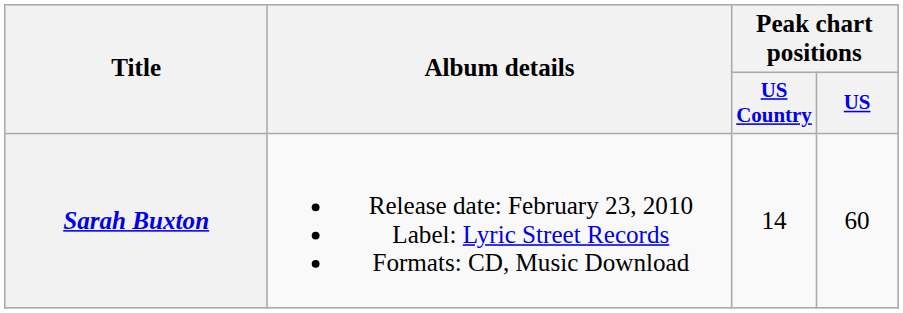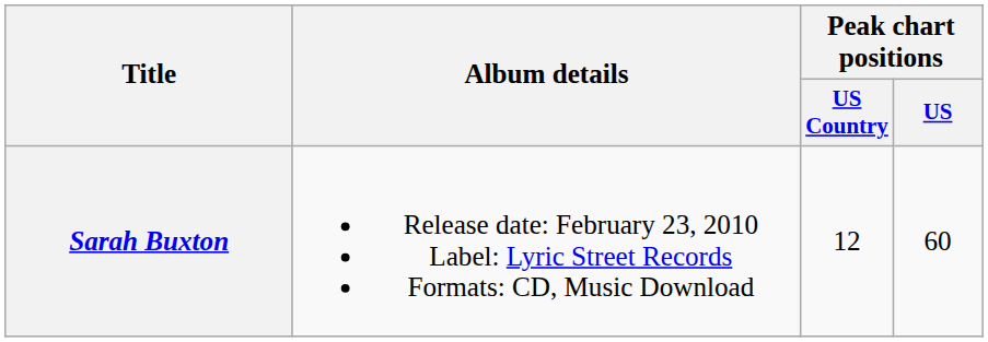 <table class="wikitable plainrowheaders" style="text-align:center;">
 <tr>
 <th rowspan="2" style="width:10em;">Title</th>
 <th rowspan="2" style="width:18em;">Album details</th>
 <th colspan="2">Peak chart<br>positions</th>
 </tr>
 <tr style="font-size:smaller;">
 <th width="45"><a href='#'>US Country</a></th>
 <th width="45"><a href='#'>US</a></th>
 </tr>
 <tr>
 <th scope="row"><em><a href='#'>Sarah Buxton</a></em></th>
 <td><br><ul><li>Release date: February 23, 2010</li><li>Label: <a href='#'>Lyric Street Records</a></li><li>Formats: CD, Music Download</li></ul></td>
-<td>14</td>
+<td>12</td>
 <td>60</td>
 </tr>
 </table>
